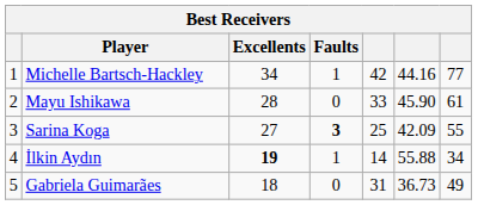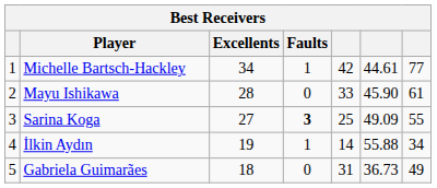 <table class="wikitable sortable" style=font-size:90%>
 <tr>
 <th colspan=7>Best Receivers</th>
 </tr>
 <tr>
 <th></th>
 <th width=170>Player</th>
 <th width=20>Excellents</th>
 <th width=20>Faults</th>
 <th width=20></th>
 <th width=20></th>
 <th width=20></th>
 </tr>
 <tr>
 <td>1</td>
 <td> <a href='#'>Michelle Bartsch-Hackley</a></td>
 <td align=center>34</td>
 <td align=center>1</td>
 <td align=center>42</td>
-<td align=center>44.16</td>
+<td align=center>44.61</td>
 <td align=center>77</td>
 </tr>
 <tr>
 <td>2</td>
 <td> <a href='#'>Mayu Ishikawa</a></td>
 <td align=center>28</td>
 <td align=center>0</td>
 <td align=center>33</td>
 <td align=center>45.90</td>
 <td align=center>61</td>
 </tr>
 <tr>
 <td>3</td>
 <td> <a href='#'>Sarina Koga</a></td>
 <td align=center>27</td>
 <td align=center><strong>3</strong></td>
 <td align=center>25</td>
-<td align=center>42.09</td>
+<td align=center>49.09</td>
 <td align=center>55</td>
 </tr>
 <tr>
 <td>4</td>
 <td> <a href='#'>İlkin Aydın</a></td>
-<td align=center><strong>19</strong></td>
+<td align=center>19</td>
 <td align=center>1</td>
 <td align=center>14</td>
 <td align=center>55.88</td>
 <td align=center>34</td>
 </tr>
 <tr>
 <td>5</td>
 <td> <a href='#'>Gabriela Guimarães</a></td>
 <td align=center>18</td>
 <td align=center>0</td>
 <td align=center>31</td>
 <td align=center>36.73</td>
 <td align=center>49</td>
 </tr>
 </table>
